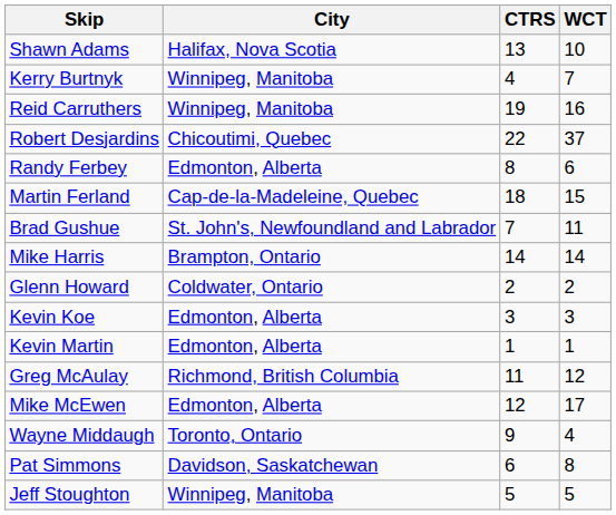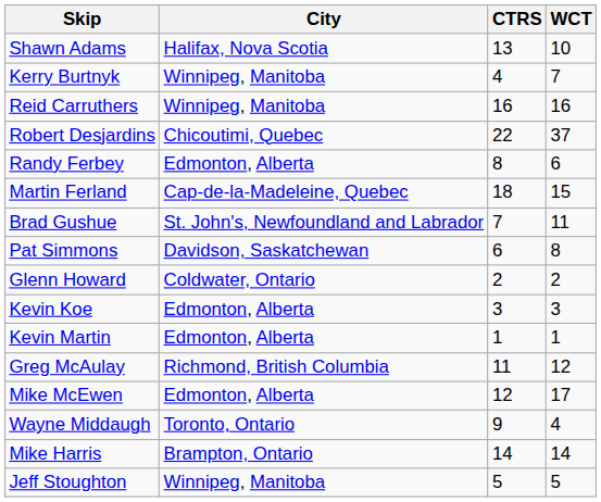 <table class="wikitable">
 <tr>
 <th>Skip</th>
 <th>City</th>
 <th>CTRS</th>
 <th>WCT</th>
 </tr>
 <tr>
 <td> <a href='#'>Shawn Adams</a></td>
 <td><a href='#'>Halifax, Nova Scotia</a></td>
 <td>13</td>
 <td>10</td>
 </tr>
 <tr>
 <td> <a href='#'>Kerry Burtnyk</a></td>
 <td><a href='#'>Winnipeg</a>, <a href='#'>Manitoba</a></td>
 <td>4</td>
 <td>7</td>
 </tr>
 <tr>
 <td> <a href='#'>Reid Carruthers</a></td>
 <td><a href='#'>Winnipeg</a>, <a href='#'>Manitoba</a></td>
-<td>19</td>
+<td>16</td>
 <td>16</td>
 </tr>
 <tr>
 <td> <a href='#'>Robert Desjardins</a></td>
 <td><a href='#'>Chicoutimi, Quebec</a></td>
 <td>22</td>
 <td>37</td>
 </tr>
 <tr>
 <td> <a href='#'>Randy Ferbey</a></td>
 <td><a href='#'>Edmonton</a>, <a href='#'>Alberta</a></td>
 <td>8</td>
 <td>6</td>
 </tr>
 <tr>
 <td> <a href='#'>Martin Ferland</a></td>
 <td><a href='#'>Cap-de-la-Madeleine, Quebec</a></td>
 <td>18</td>
 <td>15</td>
 </tr>
 <tr>
 <td> <a href='#'>Brad Gushue</a></td>
 <td><a href='#'>St. John's, Newfoundland and Labrador</a></td>
 <td>7</td>
 <td>11</td>
 </tr>
 <tr>
-<td> <a href='#'>Mike Harris</a></td>
-<td><a href='#'>Brampton, Ontario</a></td>
-<td>14</td>
-<td>14</td>
+<td> <a href='#'>Pat Simmons</a></td>
+<td><a href='#'>Davidson, Saskatchewan</a></td>
+<td>6</td>
+<td>8</td>
 </tr>
 <tr>
 <td> <a href='#'>Glenn Howard</a></td>
 <td><a href='#'>Coldwater, Ontario</a></td>
 <td>2</td>
 <td>2</td>
 </tr>
 <tr>
 <td> <a href='#'>Kevin Koe</a></td>
 <td><a href='#'>Edmonton</a>, <a href='#'>Alberta</a></td>
 <td>3</td>
 <td>3</td>
 </tr>
 <tr>
 <td> <a href='#'>Kevin Martin</a></td>
 <td><a href='#'>Edmonton</a>, <a href='#'>Alberta</a></td>
 <td>1</td>
 <td>1</td>
 </tr>
 <tr>
 <td> <a href='#'>Greg McAulay</a></td>
 <td><a href='#'>Richmond, British Columbia</a></td>
 <td>11</td>
 <td>12</td>
 </tr>
 <tr>
 <td> <a href='#'>Mike McEwen</a></td>
 <td><a href='#'>Edmonton</a>, <a href='#'>Alberta</a></td>
 <td>12</td>
 <td>17</td>
 </tr>
 <tr>
 <td> <a href='#'>Wayne Middaugh</a></td>
 <td><a href='#'>Toronto, Ontario</a></td>
 <td>9</td>
 <td>4</td>
 </tr>
 <tr>
-<td> <a href='#'>Pat Simmons</a></td>
-<td><a href='#'>Davidson, Saskatchewan</a></td>
-<td>6</td>
-<td>8</td>
+<td> <a href='#'>Mike Harris</a></td>
+<td><a href='#'>Brampton, Ontario</a></td>
+<td>14</td>
+<td>14</td>
 </tr>
 <tr>
 <td> <a href='#'>Jeff Stoughton</a></td>
 <td><a href='#'>Winnipeg</a>, <a href='#'>Manitoba</a></td>
 <td>5</td>
 <td>5</td>
 </tr>
 </table>
